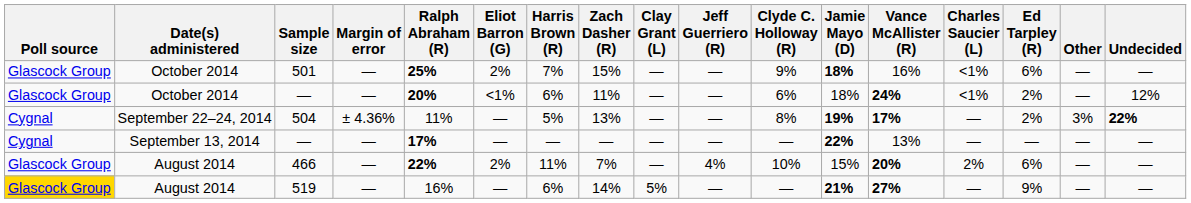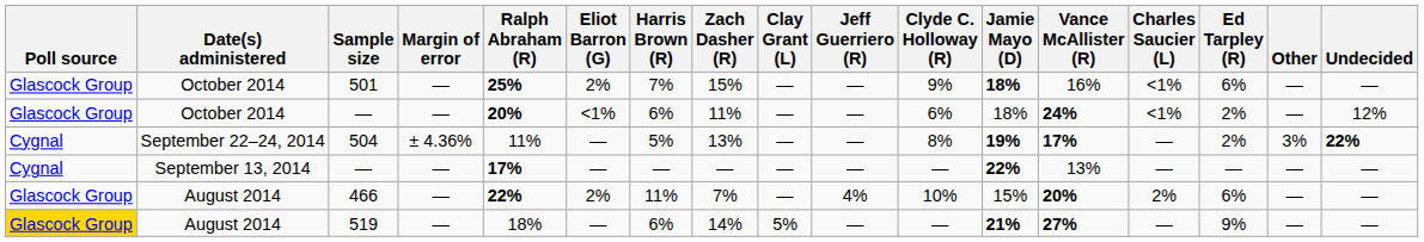 <table class="wikitable" style="font-size:88%">
 <tr valign= bottom>
 <th>Poll source</th>
 <th>Date(s)<br>administered</th>
 <th>Sample<br>size</th>
 <th>Margin of<br>error</th>
 <th style="width:35px;">Ralph<br>Abraham (R)</th>
 <th style="width:35px;">Eliot<br>Barron (G)</th>
 <th style="width:35px;">Harris<br>Brown (R)</th>
 <th style="width:35px;">Zach<br>Dasher (R)</th>
 <th style="width:35px;">Clay<br>Grant (L)</th>
 <th style="width:35px;">Jeff<br>Guerriero (R)</th>
 <th style="width:35px;">Clyde C.<br>Holloway (R)</th>
 <th style="width:35px;">Jamie<br>Mayo (D)</th>
 <th style="width:35px;">Vance<br>McAllister (R)</th>
 <th style="width:35px;">Charles<br>Saucier (L)</th>
 <th style="width:35px;">Ed<br>Tarpley (R)</th>
 <th>Other</th>
 <th>Undecided</th>
 </tr>
 <tr>
 <td><a href='#'>Glascock Group</a></td>
 <td align=center>October 2014</td>
 <td align=center>501</td>
 <td align=center>—</td>
 <td><strong>25%</strong></td>
 <td align=center>2%</td>
 <td align=center>7%</td>
 <td align=center>15%</td>
 <td align=center>—</td>
 <td align=center>—</td>
 <td align=center>9%</td>
 <td><strong>18%</strong></td>
 <td align=center>16%</td>
 <td align=center><1%</td>
 <td align=center>6%</td>
 <td align=center>—</td>
 <td align=center>—</td>
 </tr>
 <tr>
 <td><a href='#'>Glascock Group</a></td>
 <td align=center>October 2014</td>
 <td align=center>—</td>
 <td align=center>—</td>
 <td><strong>20%</strong></td>
 <td align=center><1%</td>
 <td align=center>6%</td>
 <td align=center>11%</td>
 <td align=center>—</td>
 <td align=center>—</td>
 <td align=center>6%</td>
 <td align=center>18%</td>
 <td><strong>24%</strong></td>
 <td align=center><1%</td>
 <td align=center>2%</td>
 <td align=center>—</td>
 <td align=center>12%</td>
 </tr>
 <tr>
 <td><a href='#'>Cygnal</a></td>
 <td align=center>September 22–24, 2014</td>
 <td align=center>504</td>
 <td align=center>± 4.36%</td>
 <td align=center>11%</td>
 <td align=center>—</td>
 <td align=center>5%</td>
 <td align=center>13%</td>
 <td align=center>—</td>
 <td align=center>—</td>
 <td align=center>8%</td>
 <td><strong>19%</strong></td>
 <td><strong>17%</strong></td>
 <td align=center>—</td>
 <td align=center>2%</td>
 <td align=center>3%</td>
 <td><strong>22%</strong></td>
 </tr>
 <tr>
 <td><a href='#'>Cygnal</a></td>
 <td align=center>September 13, 2014</td>
 <td align=center>—</td>
 <td align=center>—</td>
 <td><strong>17%</strong></td>
 <td align=center>—</td>
 <td align=center>—</td>
 <td align=center>—</td>
 <td align=center>—</td>
 <td align=center>—</td>
 <td align=center>—</td>
 <td><strong>22%</strong></td>
 <td align=center>13%</td>
 <td align=center>—</td>
 <td align=center>—</td>
 <td align=center>—</td>
 <td align=center>—</td>
 </tr>
 <tr>
 <td><a href='#'>Glascock Group</a></td>
 <td align=center>August 2014</td>
 <td align=center>466</td>
 <td align=center>—</td>
 <td><strong>22%</strong></td>
 <td align=center>2%</td>
 <td align=center>11%</td>
 <td align=center>7%</td>
 <td align=center>—</td>
 <td align=center>4%</td>
 <td align=center>10%</td>
 <td align=center>15%</td>
 <td><strong>20%</strong></td>
 <td align=center>2%</td>
 <td align=center>6%</td>
 <td align=center>—</td>
 <td align=center>—</td>
 </tr>
 <tr>
 <td style="background: gold;"><a href='#'>Glascock Group</a></td>
 <td align=center>August 2014</td>
 <td align=center>519</td>
 <td align=center>—</td>
-<td align=center>16%</td>
+<td align=center>18%</td>
 <td align=center>—</td>
 <td align=center>6%</td>
 <td align=center>14%</td>
 <td align=center>5%</td>
 <td align=center>—</td>
 <td align=center>—</td>
 <td><strong>21%</strong></td>
 <td><strong>27%</strong></td>
 <td align=center>—</td>
 <td align=center>9%</td>
 <td align=center>—</td>
 <td align=center>—</td>
 </tr>
 </table>
